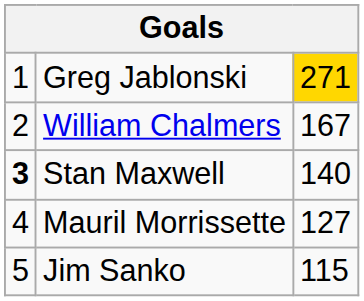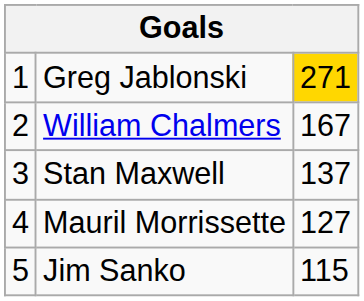 <table class="wikitable">
 <tr>
 <th colspan=3>Goals</th>
 </tr>
 <tr>
 <td>1</td>
 <td>Greg Jablonski</td>
 <td style="background: gold;">271</td>
 </tr>
 <tr>
 <td>2</td>
 <td><a href='#'>William Chalmers</a></td>
 <td>167</td>
 </tr>
 <tr>
-<td><strong>3</strong></td>
+<td>3</td>
 <td>Stan Maxwell</td>
-<td>140</td>
+<td>137</td>
 </tr>
 <tr>
 <td>4</td>
 <td>Mauril Morrissette</td>
 <td>127</td>
 </tr>
 <tr>
 <td>5</td>
 <td>Jim Sanko</td>
 <td>115</td>
 </tr>
 </table>
